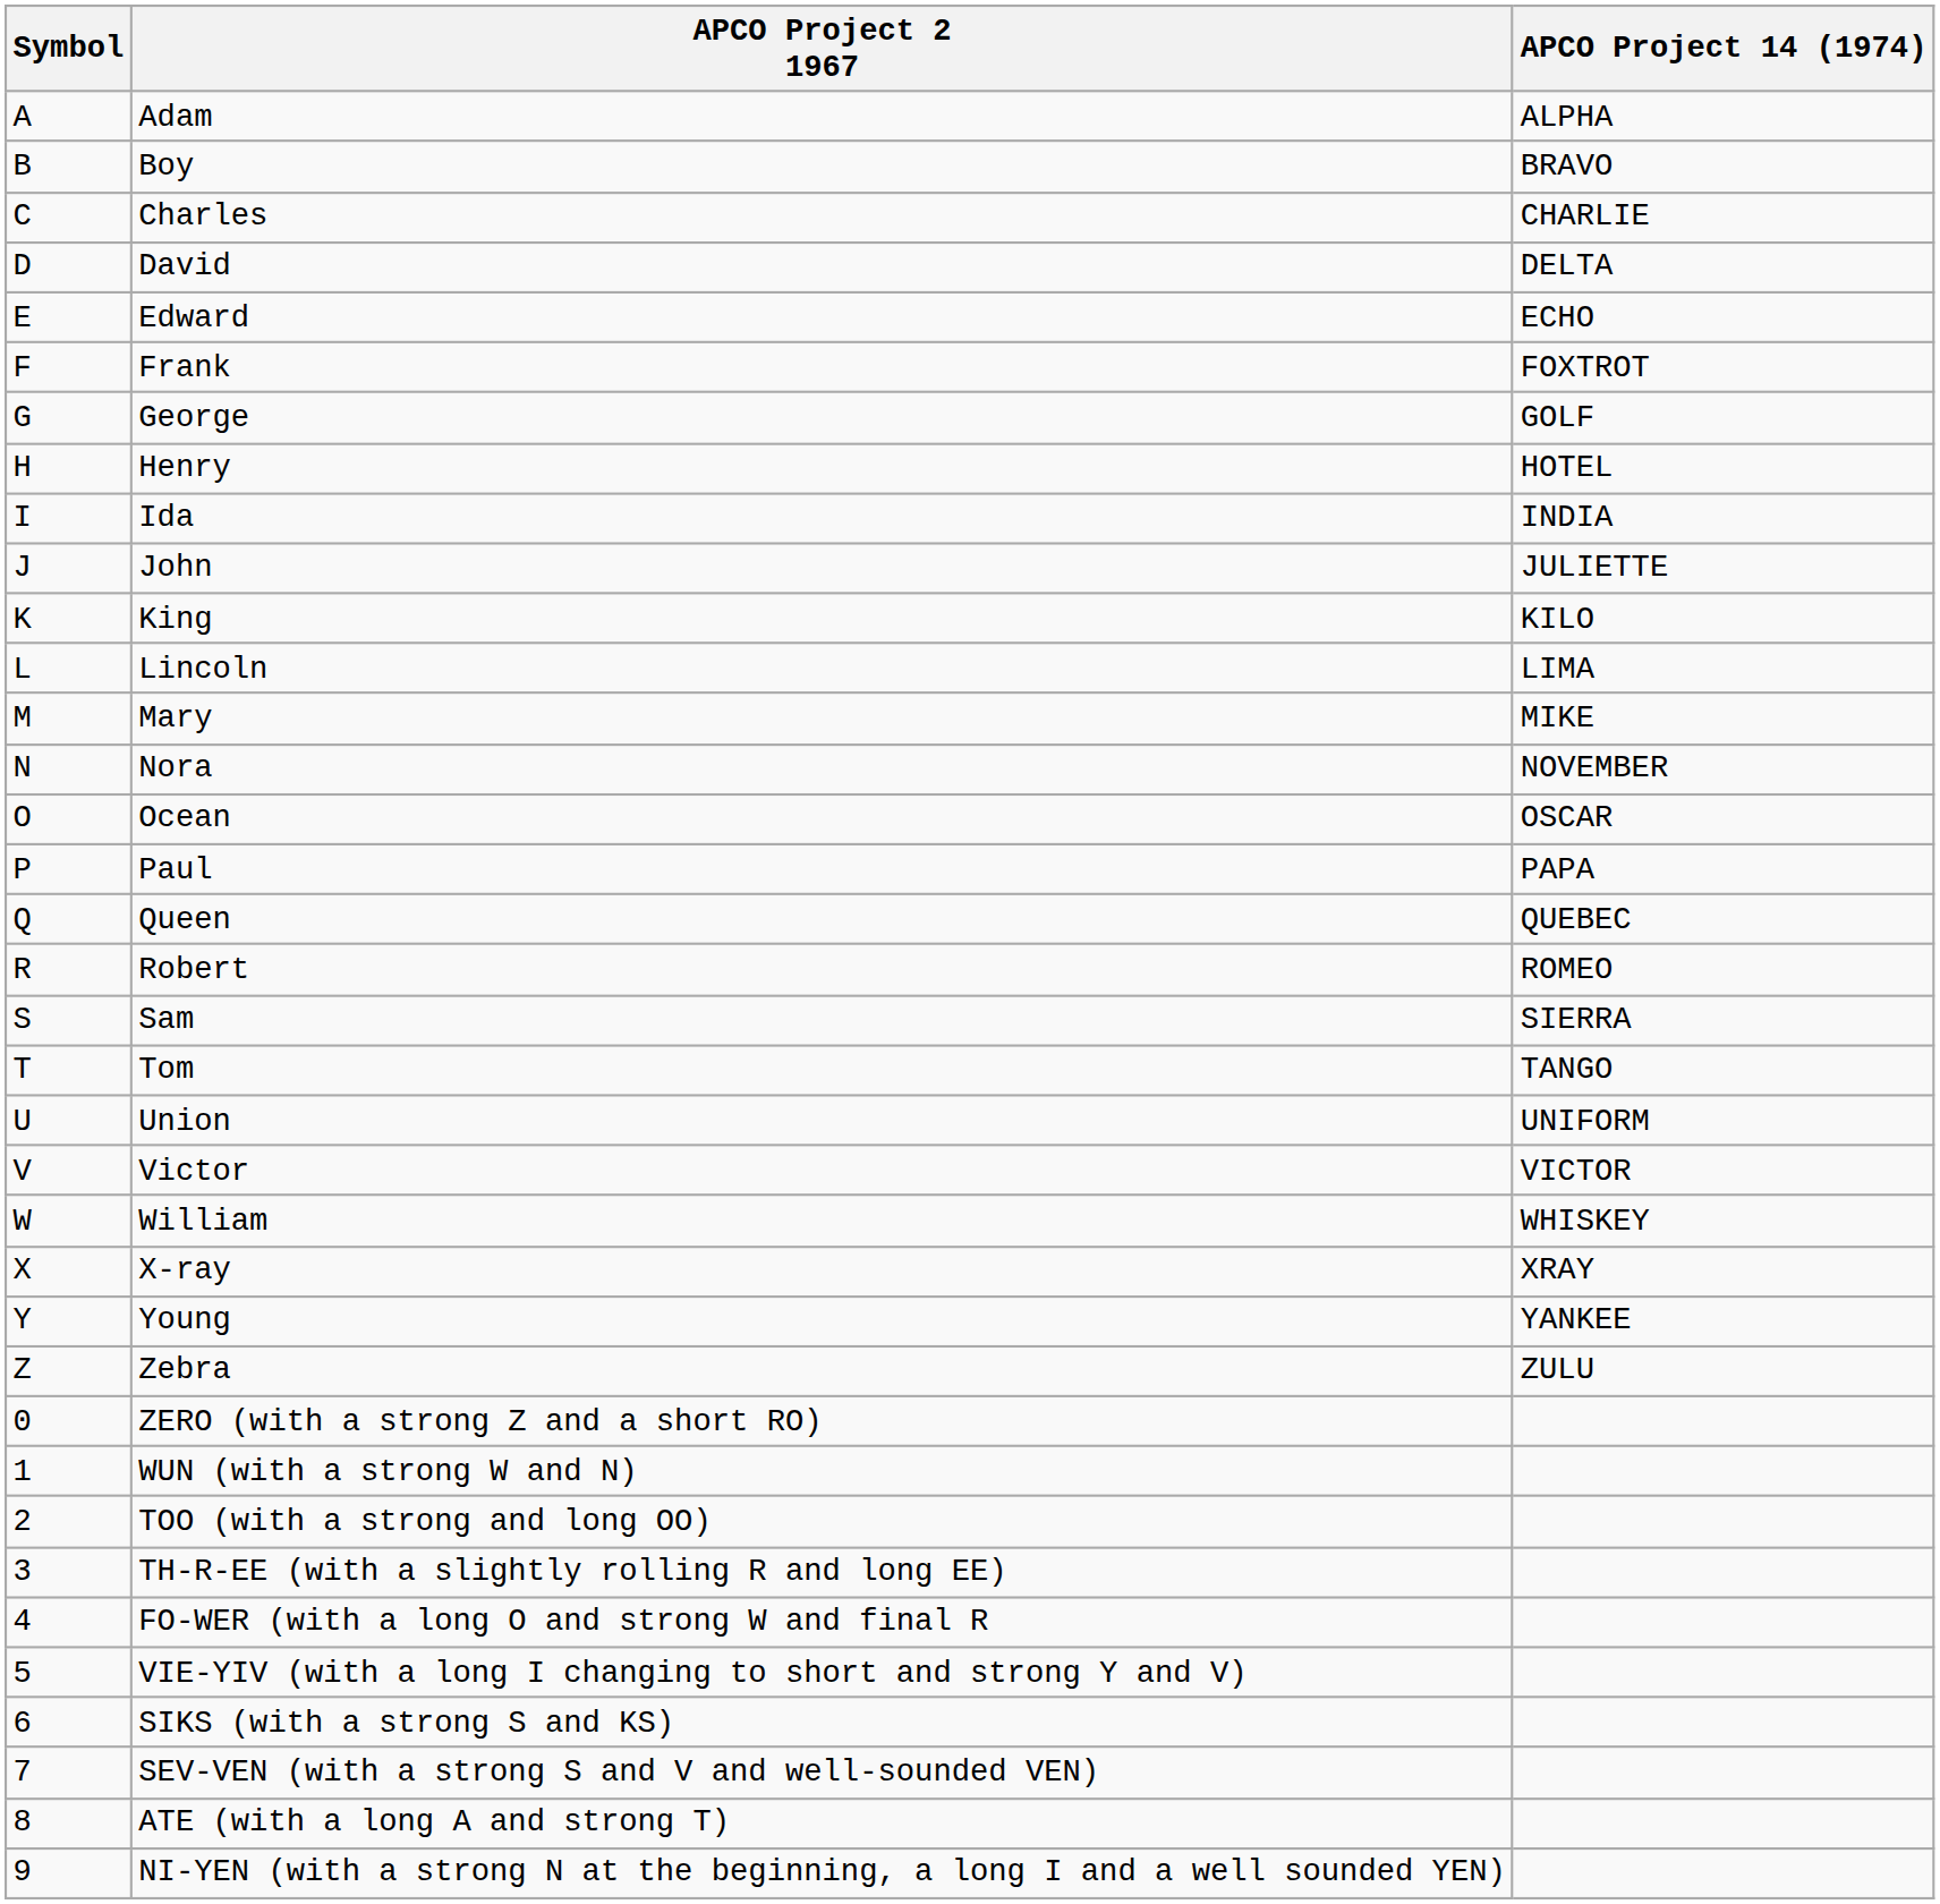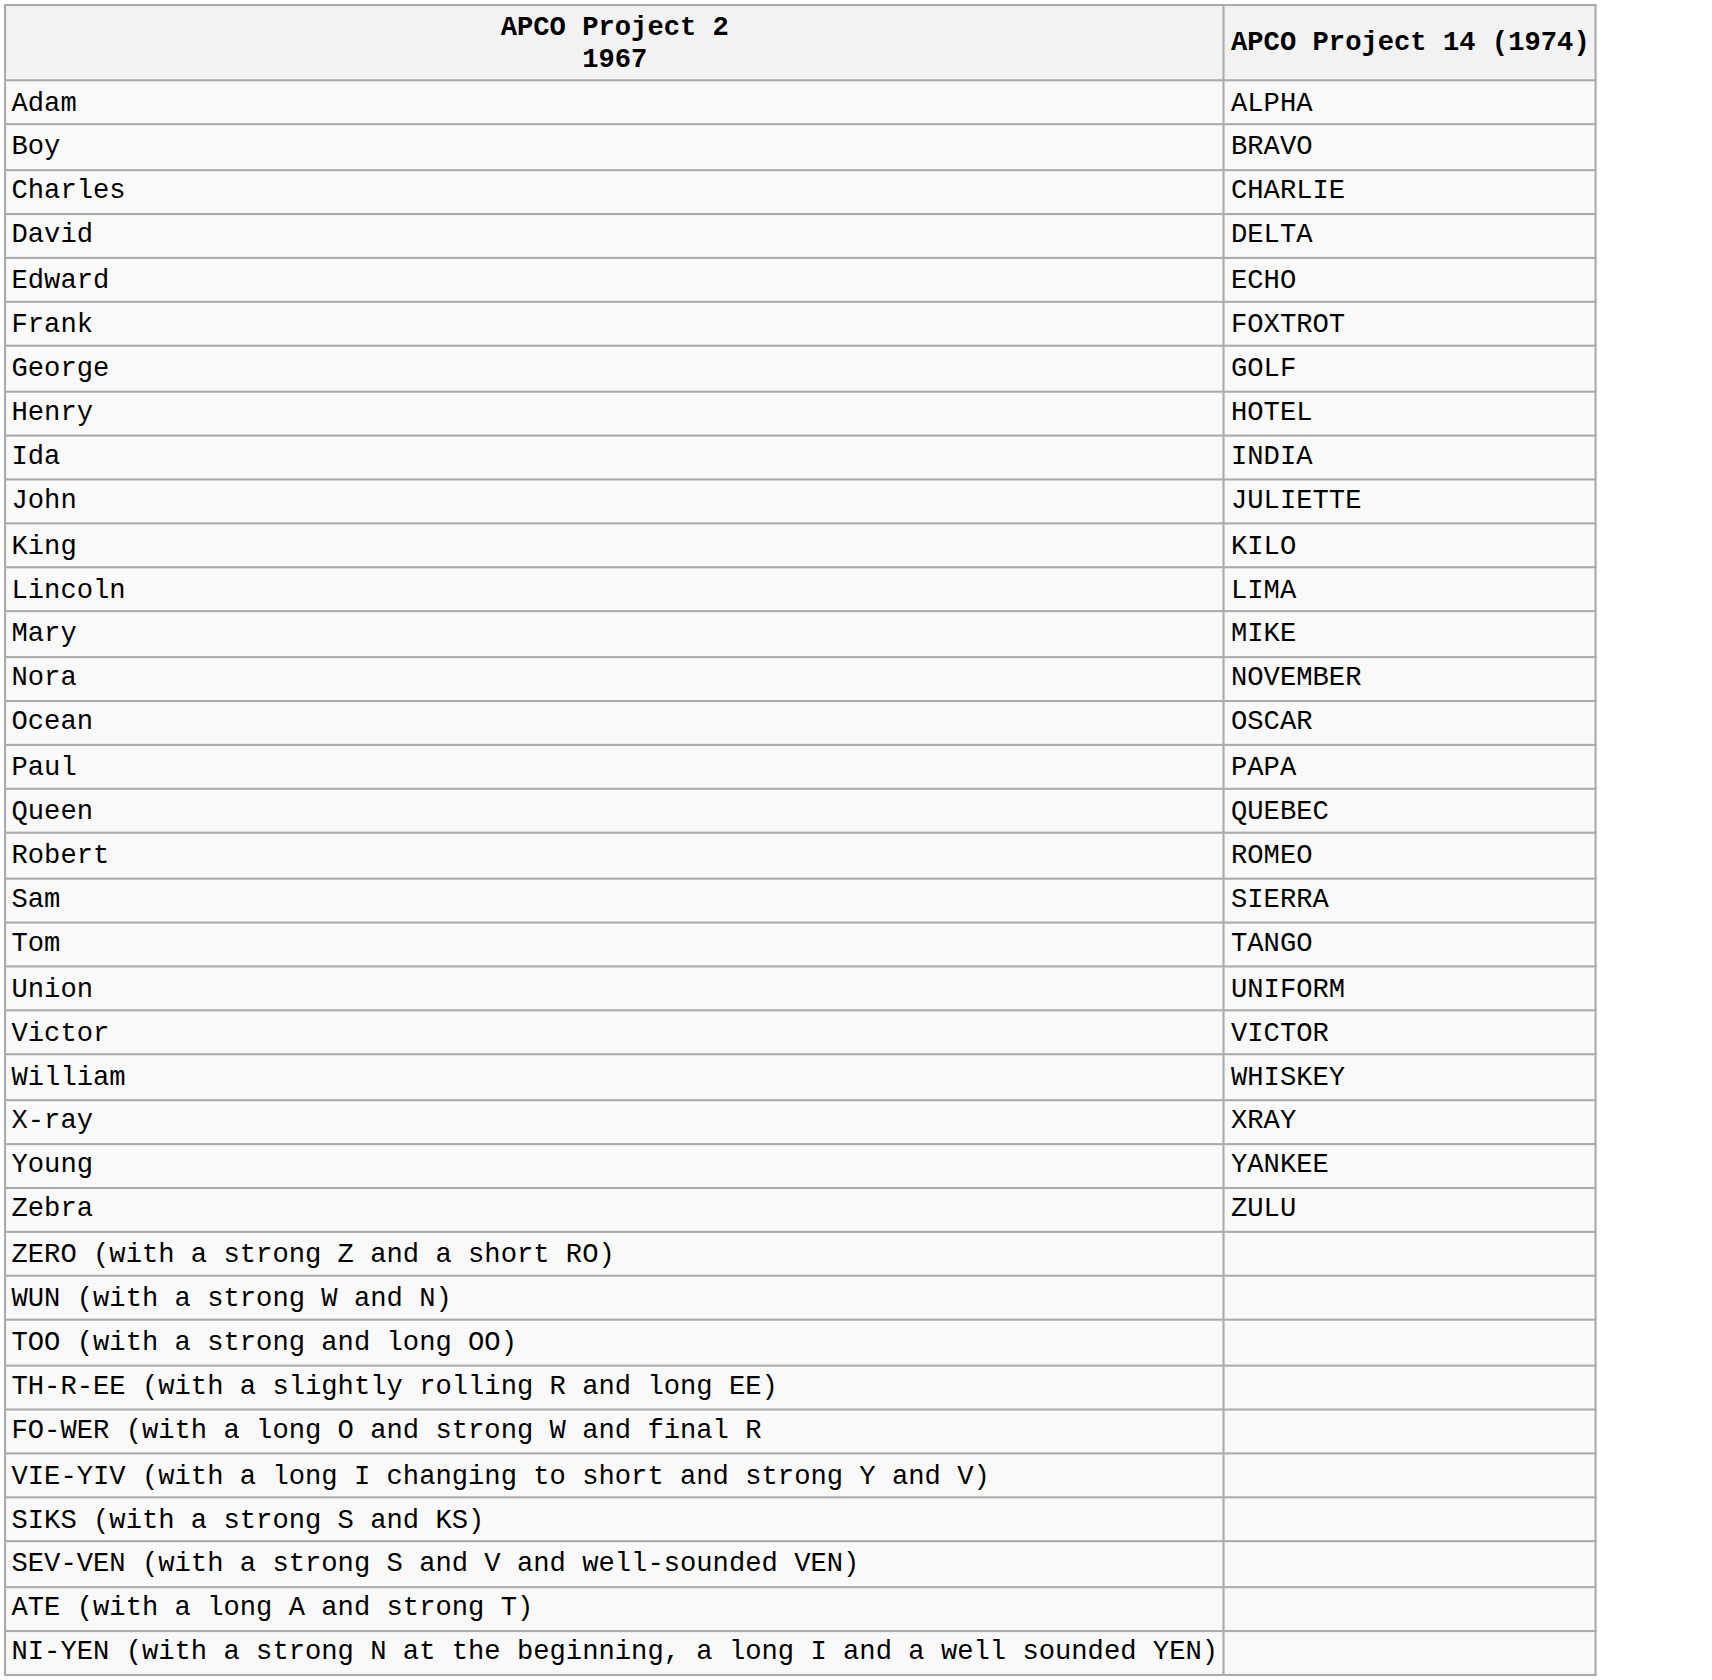 <table class="wikitable">
 <tr>
-<th>Symbol</th>
 <th>APCO Project 2<br>1967</th>
 <th>APCO Project 14 (1974)</th>
 </tr>
 <tr>
-<td>A</td>
 <td>Adam</td>
 <td>ALPHA</td>
 </tr>
 <tr>
-<td>B</td>
 <td>Boy</td>
 <td>BRAVO</td>
 </tr>
 <tr>
-<td>C</td>
 <td>Charles</td>
 <td>CHARLIE</td>
 </tr>
 <tr>
-<td>D</td>
 <td>David</td>
 <td>DELTA</td>
 </tr>
 <tr>
-<td>E</td>
 <td>Edward</td>
 <td>ECHO</td>
 </tr>
 <tr>
-<td>F</td>
 <td>Frank</td>
 <td>FOXTROT</td>
 </tr>
 <tr>
-<td>G</td>
 <td>George</td>
 <td>GOLF</td>
 </tr>
 <tr>
-<td>H</td>
 <td>Henry</td>
 <td>HOTEL</td>
 </tr>
 <tr>
-<td>I</td>
 <td>Ida</td>
 <td>INDIA</td>
 </tr>
 <tr>
-<td>J</td>
 <td>John</td>
 <td>JULIETTE</td>
 </tr>
 <tr>
-<td>K</td>
 <td>King</td>
 <td>KILO</td>
 </tr>
 <tr>
-<td>L</td>
 <td>Lincoln</td>
 <td>LIMA</td>
 </tr>
 <tr>
-<td>M</td>
 <td>Mary</td>
 <td>MIKE</td>
 </tr>
 <tr>
-<td>N</td>
 <td>Nora</td>
 <td>NOVEMBER</td>
 </tr>
 <tr>
-<td>O</td>
 <td>Ocean</td>
 <td>OSCAR</td>
 </tr>
 <tr>
-<td>P</td>
 <td>Paul</td>
 <td>PAPA</td>
 </tr>
 <tr>
-<td>Q</td>
 <td>Queen</td>
 <td>QUEBEC</td>
 </tr>
 <tr>
-<td>R</td>
 <td>Robert</td>
 <td>ROMEO</td>
 </tr>
 <tr>
-<td>S</td>
 <td>Sam</td>
 <td>SIERRA</td>
 </tr>
 <tr>
-<td>T</td>
 <td>Tom</td>
 <td>TANGO</td>
 </tr>
 <tr>
-<td>U</td>
 <td>Union</td>
 <td>UNIFORM</td>
 </tr>
 <tr>
-<td>V</td>
 <td>Victor</td>
 <td>VICTOR</td>
 </tr>
 <tr>
-<td>W</td>
 <td>William</td>
 <td>WHISKEY</td>
 </tr>
 <tr>
-<td>X</td>
 <td>X-ray</td>
 <td>XRAY</td>
 </tr>
 <tr>
-<td>Y</td>
 <td>Young</td>
 <td>YANKEE</td>
 </tr>
 <tr>
-<td>Z</td>
 <td>Zebra</td>
 <td>ZULU</td>
 </tr>
 <tr>
-<td>0</td>
 <td>ZERO (with a strong Z and a short RO)</td>
 <td></td>
 </tr>
 <tr>
-<td>1</td>
 <td>WUN (with a strong W and N)</td>
 <td></td>
 </tr>
 <tr>
-<td>2</td>
 <td>TOO (with a strong and long OO)</td>
 <td></td>
 </tr>
 <tr>
-<td>3</td>
 <td>TH-R-EE (with a slightly rolling R and long EE)</td>
 <td></td>
 </tr>
 <tr>
-<td>4</td>
 <td>FO-WER (with a long O and strong W and final R</td>
 <td></td>
 </tr>
 <tr>
-<td>5</td>
 <td>VIE-YIV (with a long I changing to short and strong Y and V)</td>
 <td></td>
 </tr>
 <tr>
-<td>6</td>
 <td>SIKS (with a strong S and KS)</td>
 <td></td>
 </tr>
 <tr>
-<td>7</td>
 <td>SEV-VEN (with a strong S and V and well-sounded VEN)</td>
 <td></td>
 </tr>
 <tr>
-<td>8</td>
 <td>ATE (with a long A and strong T)</td>
 <td></td>
 </tr>
 <tr>
-<td>9</td>
 <td>NI-YEN (with a strong N at the beginning, a long I and a well sounded YEN)</td>
 <td></td>
 </tr>
 </table>
